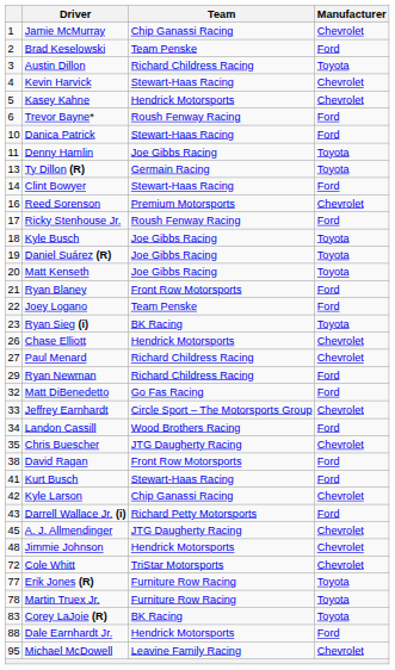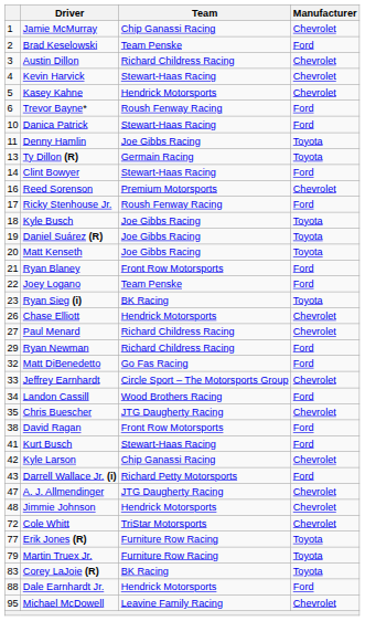 <table class="wikitable" style="font-size:95%">
 <tr>
 <th></th>
 <th>Driver</th>
 <th>Team</th>
 <th>Manufacturer</th>
 </tr>
 <tr>
 <td>1</td>
 <td><a href='#'>Jamie McMurray</a></td>
 <td><a href='#'>Chip Ganassi Racing</a></td>
 <td><a href='#'>Chevrolet</a></td>
 </tr>
 <tr>
 <td>2</td>
 <td><a href='#'>Brad Keselowski</a></td>
 <td><a href='#'>Team Penske</a></td>
 <td><a href='#'>Ford</a></td>
 </tr>
 <tr>
 <td>3</td>
 <td><a href='#'>Austin Dillon</a></td>
 <td><a href='#'>Richard Childress Racing</a></td>
-<td><a href='#'>Toyota</a></td>
+<td><a href='#'>Chevrolet</a></td>
 </tr>
 <tr>
 <td>4</td>
 <td><a href='#'>Kevin Harvick</a></td>
 <td><a href='#'>Stewart-Haas Racing</a></td>
 <td><a href='#'>Chevrolet</a></td>
 </tr>
 <tr>
 <td>5</td>
 <td><a href='#'>Kasey Kahne</a></td>
 <td><a href='#'>Hendrick Motorsports</a></td>
 <td><a href='#'>Chevrolet</a></td>
 </tr>
 <tr>
 <td>6</td>
 <td><a href='#'>Trevor Bayne</a>*</td>
 <td><a href='#'>Roush Fenway Racing</a></td>
 <td><a href='#'>Ford</a></td>
 </tr>
 <tr>
 <td>10</td>
 <td><a href='#'>Danica Patrick</a></td>
 <td><a href='#'>Stewart-Haas Racing</a></td>
 <td><a href='#'>Ford</a></td>
 </tr>
 <tr>
 <td>11</td>
 <td><a href='#'>Denny Hamlin</a></td>
 <td><a href='#'>Joe Gibbs Racing</a></td>
 <td><a href='#'>Toyota</a></td>
 </tr>
 <tr>
 <td>13</td>
 <td><a href='#'>Ty Dillon</a> <strong>(R)</strong></td>
 <td><a href='#'>Germain Racing</a></td>
 <td><a href='#'>Toyota</a></td>
 </tr>
 <tr>
 <td>14</td>
 <td><a href='#'>Clint Bowyer</a></td>
 <td><a href='#'>Stewart-Haas Racing</a></td>
 <td><a href='#'>Ford</a></td>
 </tr>
 <tr>
 <td>16</td>
 <td><a href='#'>Reed Sorenson</a></td>
 <td><a href='#'>Premium Motorsports</a></td>
 <td><a href='#'>Chevrolet</a></td>
 </tr>
 <tr>
 <td>17</td>
 <td><a href='#'>Ricky Stenhouse Jr.</a></td>
 <td><a href='#'>Roush Fenway Racing</a></td>
 <td><a href='#'>Ford</a></td>
 </tr>
 <tr>
 <td>18</td>
 <td><a href='#'>Kyle Busch</a></td>
 <td><a href='#'>Joe Gibbs Racing</a></td>
 <td><a href='#'>Toyota</a></td>
 </tr>
 <tr>
 <td>19</td>
 <td><a href='#'>Daniel Suárez</a> <strong>(R)</strong></td>
 <td><a href='#'>Joe Gibbs Racing</a></td>
 <td><a href='#'>Toyota</a></td>
 </tr>
 <tr>
 <td>20</td>
 <td><a href='#'>Matt Kenseth</a></td>
 <td><a href='#'>Joe Gibbs Racing</a></td>
 <td><a href='#'>Toyota</a></td>
 </tr>
 <tr>
 <td>21</td>
 <td><a href='#'>Ryan Blaney</a></td>
 <td><a href='#'>Front Row Motorsports</a></td>
 <td><a href='#'>Ford</a></td>
 </tr>
 <tr>
 <td>22</td>
 <td><a href='#'>Joey Logano</a></td>
 <td><a href='#'>Team Penske</a></td>
 <td><a href='#'>Ford</a></td>
 </tr>
 <tr>
 <td>23</td>
 <td><a href='#'>Ryan Sieg</a> <strong>(i)</strong></td>
 <td><a href='#'>BK Racing</a></td>
 <td><a href='#'>Toyota</a></td>
 </tr>
 <tr>
 <td>26</td>
 <td><a href='#'>Chase Elliott</a></td>
 <td><a href='#'>Hendrick Motorsports</a></td>
 <td><a href='#'>Chevrolet</a></td>
 </tr>
 <tr>
 <td>27</td>
 <td><a href='#'>Paul Menard</a></td>
 <td><a href='#'>Richard Childress Racing</a></td>
 <td><a href='#'>Chevrolet</a></td>
 </tr>
 <tr>
 <td>29</td>
 <td><a href='#'>Ryan Newman</a></td>
 <td><a href='#'>Richard Childress Racing</a></td>
 <td><a href='#'>Ford</a></td>
 </tr>
 <tr>
 <td>32</td>
 <td><a href='#'>Matt DiBenedetto</a></td>
 <td><a href='#'>Go Fas Racing</a></td>
 <td><a href='#'>Ford</a></td>
 </tr>
 <tr>
 <td>33</td>
 <td><a href='#'>Jeffrey Earnhardt</a></td>
 <td><a href='#'>Circle Sport – The Motorsports Group</a></td>
 <td><a href='#'>Chevrolet</a></td>
 </tr>
 <tr>
 <td>34</td>
 <td><a href='#'>Landon Cassill</a></td>
 <td><a href='#'>Wood Brothers Racing</a></td>
 <td><a href='#'>Ford</a></td>
 </tr>
 <tr>
 <td>35</td>
 <td><a href='#'>Chris Buescher</a></td>
 <td><a href='#'>JTG Daugherty Racing</a></td>
 <td><a href='#'>Chevrolet</a></td>
 </tr>
 <tr>
 <td>38</td>
 <td><a href='#'>David Ragan</a></td>
 <td><a href='#'>Front Row Motorsports</a></td>
 <td><a href='#'>Ford</a></td>
 </tr>
 <tr>
 <td>41</td>
 <td><a href='#'>Kurt Busch</a></td>
 <td><a href='#'>Stewart-Haas Racing</a></td>
 <td><a href='#'>Ford</a></td>
 </tr>
 <tr>
 <td>42</td>
 <td><a href='#'>Kyle Larson</a></td>
 <td><a href='#'>Chip Ganassi Racing</a></td>
 <td><a href='#'>Chevrolet</a></td>
 </tr>
 <tr>
 <td>43</td>
 <td><a href='#'>Darrell Wallace Jr.</a> <strong>(i)</strong></td>
 <td><a href='#'>Richard Petty Motorsports</a></td>
 <td><a href='#'>Ford</a></td>
 </tr>
 <tr>
-<td>45</td>
+<td>47</td>
 <td><a href='#'>A. J. Allmendinger</a></td>
 <td><a href='#'>JTG Daugherty Racing</a></td>
 <td><a href='#'>Chevrolet</a></td>
 </tr>
 <tr>
 <td>48</td>
 <td><a href='#'>Jimmie Johnson</a></td>
 <td><a href='#'>Hendrick Motorsports</a></td>
 <td><a href='#'>Chevrolet</a></td>
 </tr>
 <tr>
 <td>72</td>
 <td><a href='#'>Cole Whitt</a></td>
 <td><a href='#'>TriStar Motorsports</a></td>
 <td><a href='#'>Chevrolet</a></td>
 </tr>
 <tr>
 <td>77</td>
 <td><a href='#'>Erik Jones</a> <strong>(R)</strong></td>
 <td><a href='#'>Furniture Row Racing</a></td>
 <td><a href='#'>Toyota</a></td>
 </tr>
 <tr>
-<td>78</td>
+<td>79</td>
 <td><a href='#'>Martin Truex Jr.</a></td>
 <td><a href='#'>Furniture Row Racing</a></td>
 <td><a href='#'>Toyota</a></td>
 </tr>
 <tr>
 <td>83</td>
 <td><a href='#'>Corey LaJoie</a> <strong>(R)</strong></td>
 <td><a href='#'>BK Racing</a></td>
 <td><a href='#'>Toyota</a></td>
 </tr>
 <tr>
 <td>88</td>
 <td><a href='#'>Dale Earnhardt Jr.</a></td>
 <td><a href='#'>Hendrick Motorsports</a></td>
 <td><a href='#'>Ford</a></td>
 </tr>
 <tr>
 <td>95</td>
 <td><a href='#'>Michael McDowell</a></td>
 <td><a href='#'>Leavine Family Racing</a></td>
 <td><a href='#'>Chevrolet</a></td>
 </tr>
 <tr>
 <th colspan="4"></th>
 </tr>
 </table>
